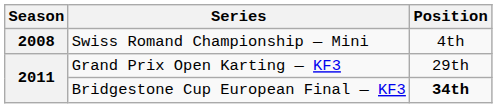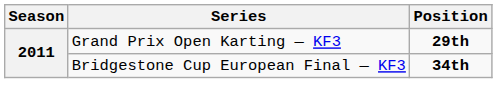 <table class="wikitable" style="font-size: 85%; text-align:center">
 <tr>
 <th>Season</th>
 <th>Series</th>
 <th>Position</th>
 </tr>
 <tr>
-<th>2008</th>
-<td align="left">Swiss Romand Championship — Mini</td>
-<td>4th</td>
-</tr>
-<tr>
 <th rowspan="2">2011</th>
 <td align="left">Grand Prix Open Karting — <a href='#'>KF3</a></td>
-<td>29th</td>
+<td><strong>29th</strong></td>
 </tr>
 <tr>
 <td align="left">Bridgestone Cup European Final — <a href='#'>KF3</a></td>
 <td><strong>34th</strong></td>
 </tr>
 </table>
